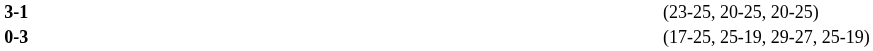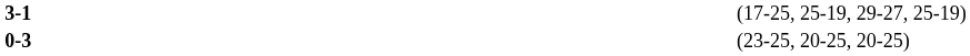 <table width=100% cellspacing=1>
 <tr>
 <th width=20%></th>
 <th width=12%></th>
 <th width=20%></th>
 <th width=33%></th>
 <td></td>
 </tr>
 <tr style=font-size:90%>
 <td align=right></td>
 <td align=center><strong>3-1</strong></td>
 <td></td>
-<td>(23-25, 20-25, 20-25)</td>
+<td>(17-25, 25-19, 29-27, 25-19)</td>
 <td></td>
 </tr>
 <tr style=font-size:90%>
 <td align=right></td>
 <td align=center><strong>0-3</strong></td>
 <td></td>
-<td>(17-25, 25-19, 29-27, 25-19)</td>
+<td>(23-25, 20-25, 20-25)</td>
 </tr>
 </table>
